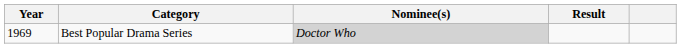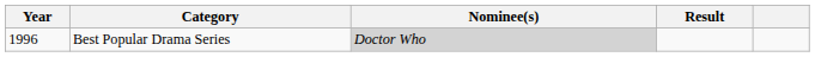 <table class="wikitable" style="width:70%">
 <tr>
 <th style="width:8%">Year</th>
 <th style="width:35%">Category</th>
 <th style="width:38%">Nominee(s)</th>
 <th style="width:12%">Result</th>
 <th style="width:7%"></th>
 </tr>
 <tr>
-<td>1969</td>
+<td>1996</td>
 <td>Best Popular Drama Series</td>
 <td style="background: lightgrey;"><em>Doctor Who</em></td>
 <td></td>
 <td></td>
 </tr>
 </table>
